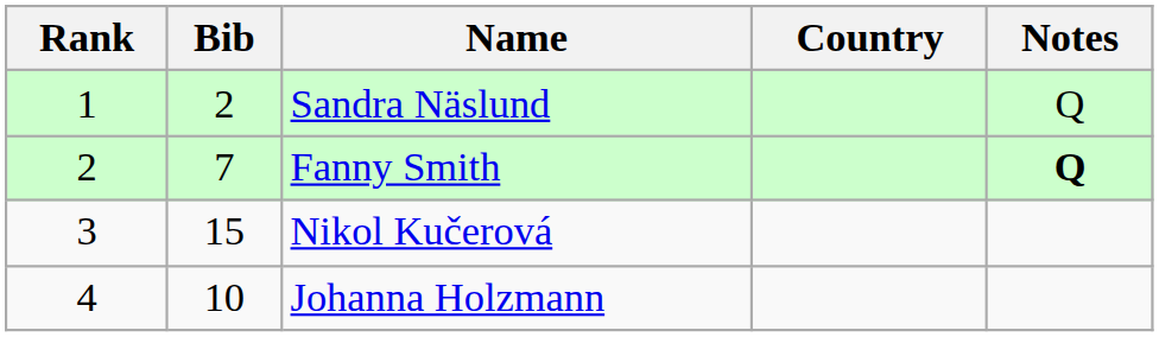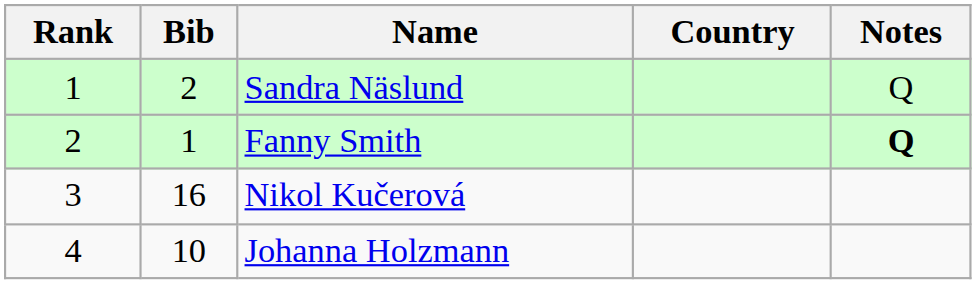 <table class="wikitable" style="text-align:center; width:450px">
 <tr>
 <th>Rank</th>
 <th>Bib</th>
 <th>Name</th>
 <th>Country</th>
 <th>Notes</th>
 </tr>
 <tr bgcolor=ccffcc>
 <td>1</td>
 <td>2</td>
 <td align=left><a href='#'>Sandra Näslund</a></td>
 <td align=left></td>
 <td>Q</td>
 </tr>
 <tr bgcolor=ccffcc>
 <td>2</td>
-<td>7</td>
+<td>1</td>
 <td align=left><a href='#'>Fanny Smith</a></td>
 <td align=left></td>
 <td><strong>Q</strong></td>
 </tr>
 <tr>
 <td>3</td>
-<td>15</td>
+<td>16</td>
 <td align=left><a href='#'>Nikol Kučerová</a></td>
 <td align=left></td>
 <td></td>
 </tr>
 <tr>
 <td>4</td>
 <td>10</td>
 <td align=left><a href='#'>Johanna Holzmann</a></td>
 <td align=left></td>
 <td></td>
 </tr>
 </table>
